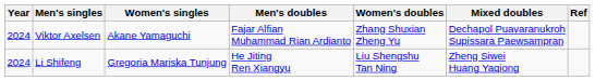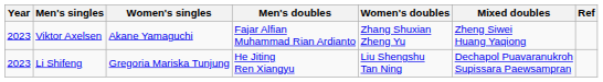 <table class=wikitable style="font-size:90%;">
 <tr>
 <th>Year</th>
 <th>Men's singles</th>
 <th>Women's singles</th>
 <th>Men's doubles</th>
 <th>Women's doubles</th>
 <th>Mixed doubles</th>
 <th>Ref</th>
 </tr>
 <tr>
-<td><a href='#'>2024</a></td>
+<td><a href='#'>2023</a></td>
 <td> <a href='#'>Viktor Axelsen</a></td>
 <td> <a href='#'>Akane Yamaguchi</a></td>
 <td> <a href='#'>Fajar Alfian</a><br> <a href='#'>Muhammad Rian Ardianto</a></td>
 <td> <a href='#'>Zhang Shuxian</a><br> <a href='#'>Zheng Yu</a></td>
-<td> <a href='#'>Dechapol Puavaranukroh</a><br> <a href='#'>Supissara Paewsampran</a></td>
+<td> <a href='#'>Zheng Siwei</a><br> <a href='#'>Huang Yaqiong</a></td>
 <td></td>
 </tr>
 <tr>
-<td><a href='#'>2024</a></td>
+<td><a href='#'>2023</a></td>
 <td> <a href='#'>Li Shifeng</a></td>
 <td> <a href='#'>Gregoria Mariska Tunjung</a></td>
 <td> <a href='#'>He Jiting</a><br> <a href='#'>Ren Xiangyu</a></td>
 <td> <a href='#'>Liu Shengshu</a><br> <a href='#'>Tan Ning</a></td>
-<td> <a href='#'>Zheng Siwei</a><br> <a href='#'>Huang Yaqiong</a></td>
+<td> <a href='#'>Dechapol Puavaranukroh</a><br> <a href='#'>Supissara Paewsampran</a></td>
 <td></td>
 </tr>
 </table>
